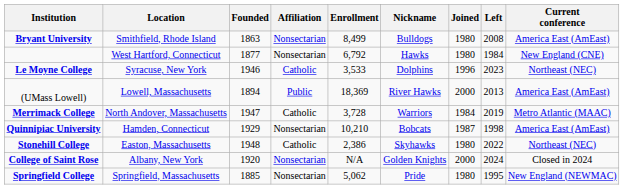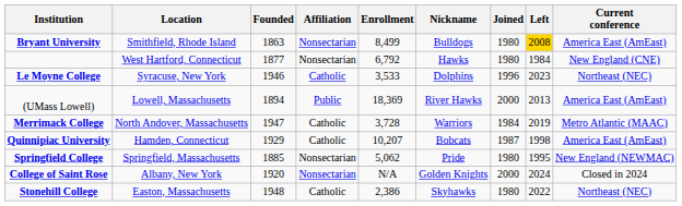 <table class="wikitable sortable" style="text-align:center">
 <tr>
 <th>Institution</th>
 <th>Location</th>
 <th>Founded</th>
 <th>Affiliation</th>
 <th>Enrollment</th>
 <th>Nickname</th>
 <th>Joined</th>
 <th>Left</th>
 <th>Current<br>conference</th>
 </tr>
 <tr>
 <td><strong><a href='#'>Bryant University</a></strong></td>
 <td><a href='#'>Smithfield, Rhode Island</a></td>
 <td>1863</td>
 <td><a href='#'>Nonsectarian</a></td>
 <td>8,499</td>
 <td><a href='#'>Bulldogs</a></td>
 <td>1980</td>
-<td>2008</td>
+<td style="background: gold;">2008</td>
 <td><a href='#'>America East (AmEast)</a></td>
 </tr>
 <tr>
 <td></td>
 <td><a href='#'>West Hartford, Connecticut</a></td>
 <td>1877</td>
 <td>Nonsectarian</td>
 <td>6,792</td>
 <td><a href='#'>Hawks</a></td>
 <td>1980</td>
 <td>1984</td>
 <td><a href='#'>New England (CNE)</a></td>
 </tr>
 <tr>
 <td><strong><a href='#'>Le Moyne College</a></strong></td>
 <td><a href='#'>Syracuse, New York</a></td>
 <td>1946</td>
 <td><a href='#'>Catholic</a><br></td>
 <td>3,533</td>
 <td><a href='#'>Dolphins</a></td>
 <td>1996</td>
 <td>2023</td>
 <td><a href='#'>Northeast (NEC)</a></td>
 </tr>
 <tr>
 <td><br>(UMass Lowell)</td>
 <td><a href='#'>Lowell, Massachusetts</a></td>
 <td>1894</td>
 <td><a href='#'>Public</a></td>
 <td>18,369</td>
 <td><a href='#'>River Hawks</a></td>
 <td>2000</td>
 <td>2013</td>
 <td><a href='#'>America East (AmEast)</a></td>
 </tr>
 <tr>
 <td><strong><a href='#'>Merrimack College</a></strong></td>
 <td><a href='#'>North Andover, Massachusetts</a></td>
 <td>1947</td>
 <td>Catholic<br></td>
 <td>3,728</td>
 <td><a href='#'>Warriors</a></td>
 <td>1984</td>
 <td>2019</td>
 <td><a href='#'>Metro Atlantic (MAAC)</a></td>
 </tr>
 <tr>
 <td><strong><a href='#'>Quinnipiac University</a></strong></td>
 <td><a href='#'>Hamden, Connecticut</a></td>
 <td>1929</td>
-<td>Nonsectarian</td>
-<td>10,210</td>
+<td>Catholic<br></td>
+<td>10,207</td>
 <td><a href='#'>Bobcats</a></td>
 <td>1987</td>
 <td>1998</td>
 <td><a href='#'>America East (AmEast)</a></td>
 </tr>
 <tr>
-<td><strong><a href='#'>Stonehill College</a></strong></td>
-<td><a href='#'>Easton, Massachusetts</a></td>
-<td>1948</td>
-<td>Catholic<br></td>
-<td>2,386</td>
-<td><a href='#'>Skyhawks</a></td>
+<td><strong><a href='#'>Springfield College</a></strong></td>
+<td><a href='#'>Springfield, Massachusetts</a></td>
+<td>1885</td>
+<td>Nonsectarian</td>
+<td>5,062</td>
+<td><a href='#'>Pride</a></td>
 <td>1980</td>
-<td>2022</td>
-<td><a href='#'>Northeast (NEC)</a></td>
+<td>1995</td>
+<td><a href='#'>New England (NEWMAC)</a></td>
 </tr>
 <tr>
 <td><strong><a href='#'>College of Saint Rose</a></strong></td>
 <td><a href='#'>Albany, New York</a></td>
 <td>1920</td>
 <td><a href='#'>Nonsectarian</a></td>
 <td>N/A</td>
 <td><a href='#'>Golden Knights</a></td>
 <td>2000</td>
 <td>2024</td>
 <td>Closed in 2024</td>
 </tr>
 <tr>
-<td><strong><a href='#'>Springfield College</a></strong></td>
-<td><a href='#'>Springfield, Massachusetts</a></td>
-<td>1885</td>
-<td>Nonsectarian</td>
-<td>5,062</td>
-<td><a href='#'>Pride</a></td>
+<td><strong><a href='#'>Stonehill College</a></strong></td>
+<td><a href='#'>Easton, Massachusetts</a></td>
+<td>1948</td>
+<td>Catholic<br></td>
+<td>2,386</td>
+<td><a href='#'>Skyhawks</a></td>
 <td>1980</td>
-<td>1995</td>
-<td><a href='#'>New England (NEWMAC)</a></td>
+<td>2022</td>
+<td><a href='#'>Northeast (NEC)</a></td>
 </tr>
 </table>
